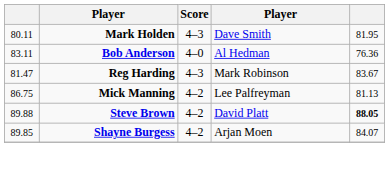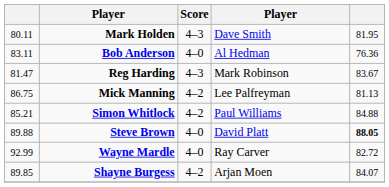 <table class="wikitable" style="font-size:90%">
 <tr>
 <th width=35px></th>
 <th width=160px>Player</th>
 <th>Score</th>
 <th width=160px>Player</th>
 <th width=35px></th>
 </tr>
 <tr>
 <td align=center><small><span>80.11</span></small></td>
 <td align=right><strong>Mark Holden</strong> </td>
 <td align="center">4–3</td>
 <td> <a href='#'>Dave Smith</a></td>
 <td align=center><small><span>81.95</span></small></td>
 </tr>
 <tr>
 <td align=center><small><span>83.11</span></small></td>
 <td align=right><strong><a href='#'>Bob Anderson</a></strong> </td>
 <td align="center">4–0</td>
 <td> <a href='#'>Al Hedman</a></td>
 <td align=center><small><span>76.36</span></small></td>
 </tr>
 <tr>
 <td align=center><small><span>81.47</span></small></td>
 <td align=right><strong>Reg Harding</strong> </td>
 <td align="center">4–3</td>
 <td> Mark Robinson</td>
 <td align=center><small><span>83.67</span></small></td>
 </tr>
 <tr>
 <td align=center><small><span>86.75</span></small></td>
 <td align=right><strong>Mick Manning</strong> </td>
 <td align="center">4–2</td>
 <td> Lee Palfreyman</td>
 <td align=center><small><span>81.13</span></small></td>
 </tr>
 <tr>
+<td align=center><small><span>85.21</span></small></td>
+<td align=right><strong><a href='#'>Simon Whitlock</a></strong> </td>
+<td align="center">4–2</td>
+<td> <a href='#'>Paul Williams</a></td>
+<td align=center><small><span>84.88</span></small></td>
+</tr>
+<tr>
 <td align=center><small><span>89.88</span></small></td>
 <td align=right><strong><a href='#'>Steve Brown</a></strong> </td>
-<td align="center">4–2</td>
+<td align="center">4–0</td>
 <td> <a href='#'>David Platt</a></td>
 <td align=center><strong><small><span>88.05</span></small></strong></td>
+</tr>
+<tr>
+<td align=center><small><span>92.99</span></small></td>
+<td align=right><strong><a href='#'>Wayne Mardle</a></strong> </td>
+<td align="center">4–0</td>
+<td> Ray Carver</td>
+<td align=center><small><span>82.72</span></small></td>
 </tr>
 <tr>
 <td align=center><small><span>89.85</span></small></td>
 <td align=right><strong><a href='#'>Shayne Burgess</a></strong> </td>
 <td align="center">4–2</td>
 <td> Arjan Moen</td>
 <td align=center><small><span>84.07</span></small></td>
 </tr>
 <tr>
 </tr>
 </table>
